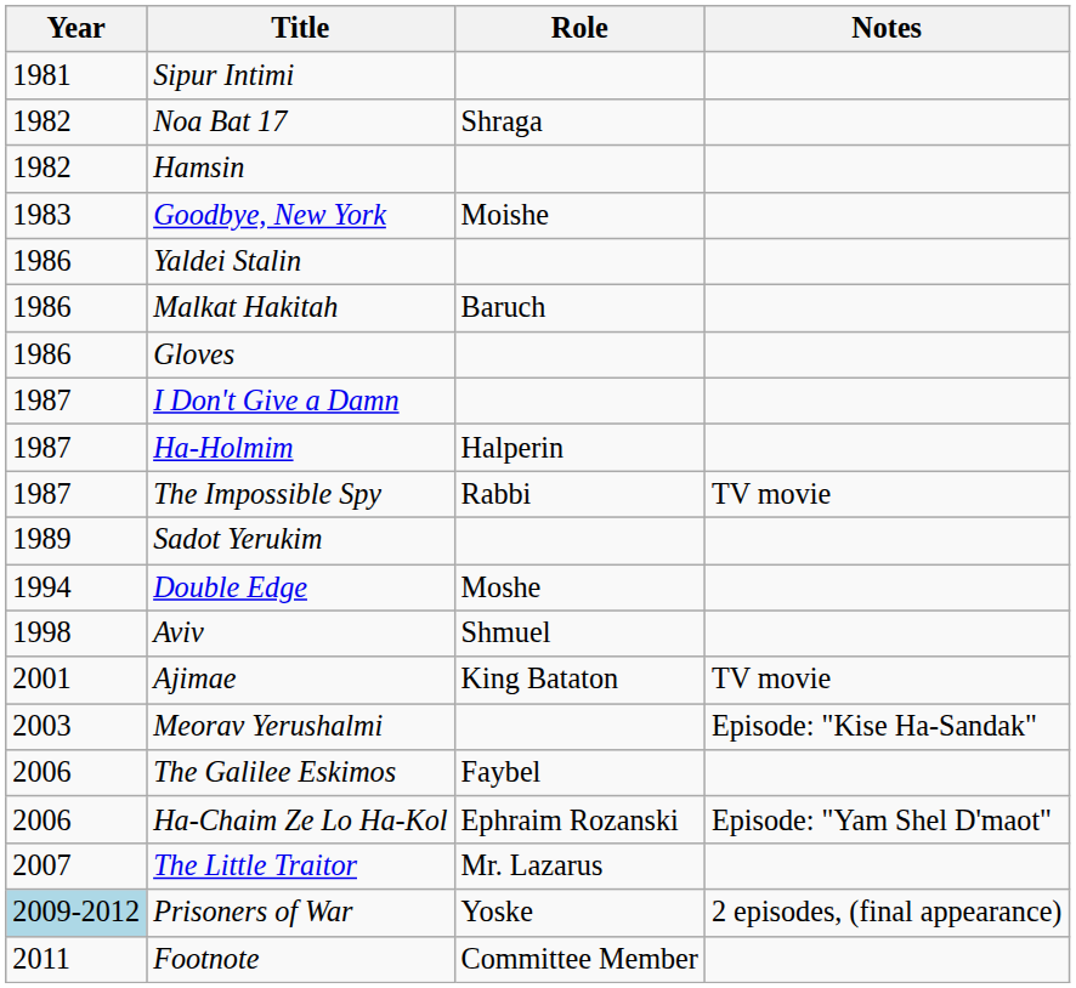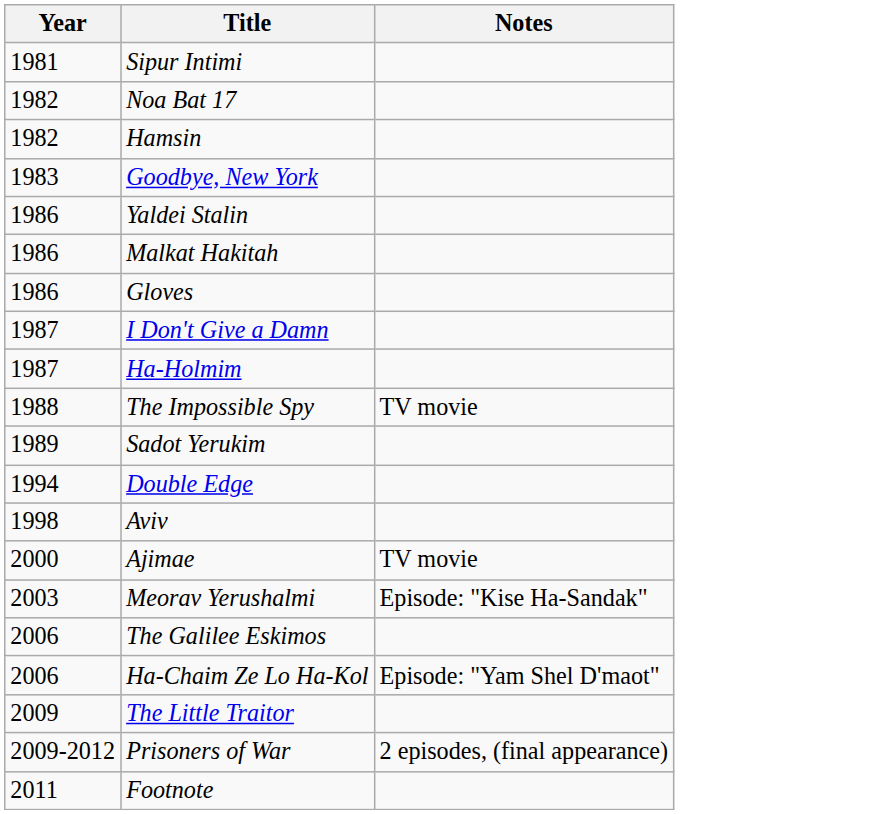 <table class="wikitable">
 <tr>
 <th>Year</th>
 <th>Title</th>
-<th>Role</th>
 <th>Notes</th>
 </tr>
 <tr>
 <td>1981</td>
 <td><em>Sipur Intimi</em></td>
 <td></td>
-<td></td>
 </tr>
 <tr>
 <td>1982</td>
 <td><em>Noa Bat 17</em></td>
-<td>Shraga</td>
 <td></td>
 </tr>
 <tr>
 <td>1982</td>
 <td><em>Hamsin</em></td>
 <td></td>
-<td></td>
 </tr>
 <tr>
 <td>1983</td>
 <td><em><a href='#'>Goodbye, New York</a></em></td>
-<td>Moishe</td>
 <td></td>
 </tr>
 <tr>
 <td>1986</td>
 <td><em>Yaldei Stalin</em></td>
 <td></td>
-<td></td>
 </tr>
 <tr>
 <td>1986</td>
 <td><em>Malkat Hakitah</em></td>
-<td>Baruch</td>
 <td></td>
 </tr>
 <tr>
 <td>1986</td>
 <td><em>Gloves</em></td>
 <td></td>
-<td></td>
 </tr>
 <tr>
 <td>1987</td>
 <td><em><a href='#'>I Don't Give a Damn</a></em></td>
 <td></td>
-<td></td>
 </tr>
 <tr>
 <td>1987</td>
 <td><em><a href='#'>Ha-Holmim</a></em></td>
-<td>Halperin</td>
 <td></td>
 </tr>
 <tr>
-<td>1987</td>
+<td>1988</td>
 <td><em>The Impossible Spy</em></td>
-<td>Rabbi</td>
 <td>TV movie</td>
 </tr>
 <tr>
 <td>1989</td>
 <td><em>Sadot Yerukim</em></td>
 <td></td>
-<td></td>
 </tr>
 <tr>
 <td>1994</td>
 <td><em><a href='#'>Double Edge</a></em></td>
-<td>Moshe</td>
 <td></td>
 </tr>
 <tr>
 <td>1998</td>
 <td><em>Aviv</em></td>
-<td>Shmuel</td>
 <td></td>
 </tr>
 <tr>
-<td>2001</td>
+<td>2000</td>
 <td><em>Ajimae</em></td>
-<td>King Bataton</td>
 <td>TV movie</td>
 </tr>
 <tr>
 <td>2003</td>
 <td><em>Meorav Yerushalmi</em></td>
-<td></td>
 <td>Episode: "Kise Ha-Sandak"</td>
 </tr>
 <tr>
 <td>2006</td>
 <td><em>The Galilee Eskimos</em></td>
-<td>Faybel</td>
 <td></td>
 </tr>
 <tr>
 <td>2006</td>
 <td><em>Ha-Chaim Ze Lo Ha-Kol</em></td>
-<td>Ephraim Rozanski</td>
 <td>Episode: "Yam Shel D'maot"</td>
 </tr>
 <tr>
-<td>2007</td>
+<td>2009</td>
 <td><em><a href='#'>The Little Traitor</a></em></td>
-<td>Mr. Lazarus</td>
 <td></td>
 </tr>
 <tr>
-<td style="background: lightblue;">2009-2012</td>
+<td>2009-2012</td>
 <td><em>Prisoners of War</em></td>
-<td>Yoske</td>
 <td>2 episodes, (final appearance)</td>
 </tr>
 <tr>
 <td>2011</td>
 <td><em>Footnote</em></td>
-<td>Committee Member</td>
 <td></td>
 </tr>
 </table>
